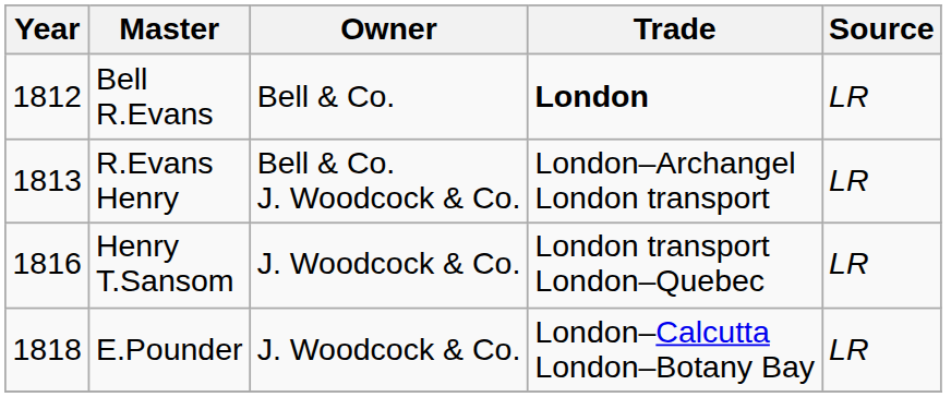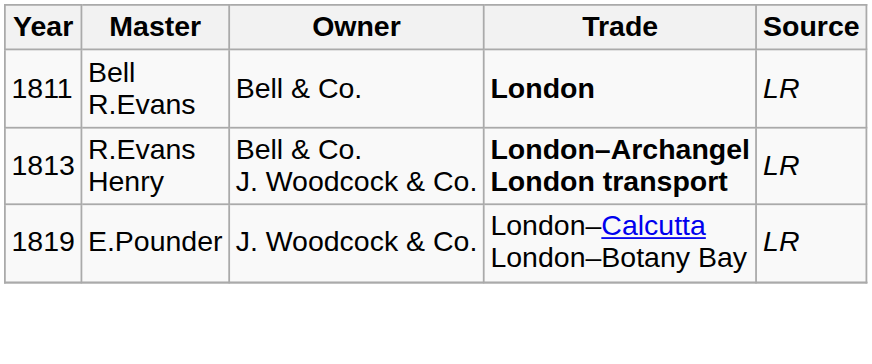 <table class=" wikitable">
 <tr>
 <th>Year</th>
 <th>Master</th>
 <th>Owner</th>
 <th>Trade</th>
 <th>Source</th>
 </tr>
 <tr>
-<td>1812</td>
+<td>1811</td>
 <td>Bell<br>R.Evans</td>
 <td>Bell & Co.</td>
 <td><strong>London</strong></td>
 <td><em>LR</em></td>
 </tr>
 <tr>
 <td>1813</td>
 <td>R.Evans<br>Henry</td>
 <td>Bell & Co.<br>J. Woodcock & Co.</td>
-<td>London–Archangel<br>London transport</td>
+<td><strong>London–Archangel<br>London transport</strong></td>
 <td><em>LR</em></td>
 </tr>
 <tr>
-<td>1816</td>
-<td>Henry<br>T.Sansom</td>
-<td>J. Woodcock & Co.</td>
-<td>London transport<br>London–Quebec</td>
-<td><em>LR</em></td>
-</tr>
-<tr>
-<td>1818</td>
+<td>1819</td>
 <td>E.Pounder</td>
 <td>J. Woodcock & Co.</td>
 <td>London–<a href='#'>Calcutta</a><br>London–Botany Bay</td>
 <td><em>LR</em></td>
 </tr>
 <tr>
 </tr>
 </table>
